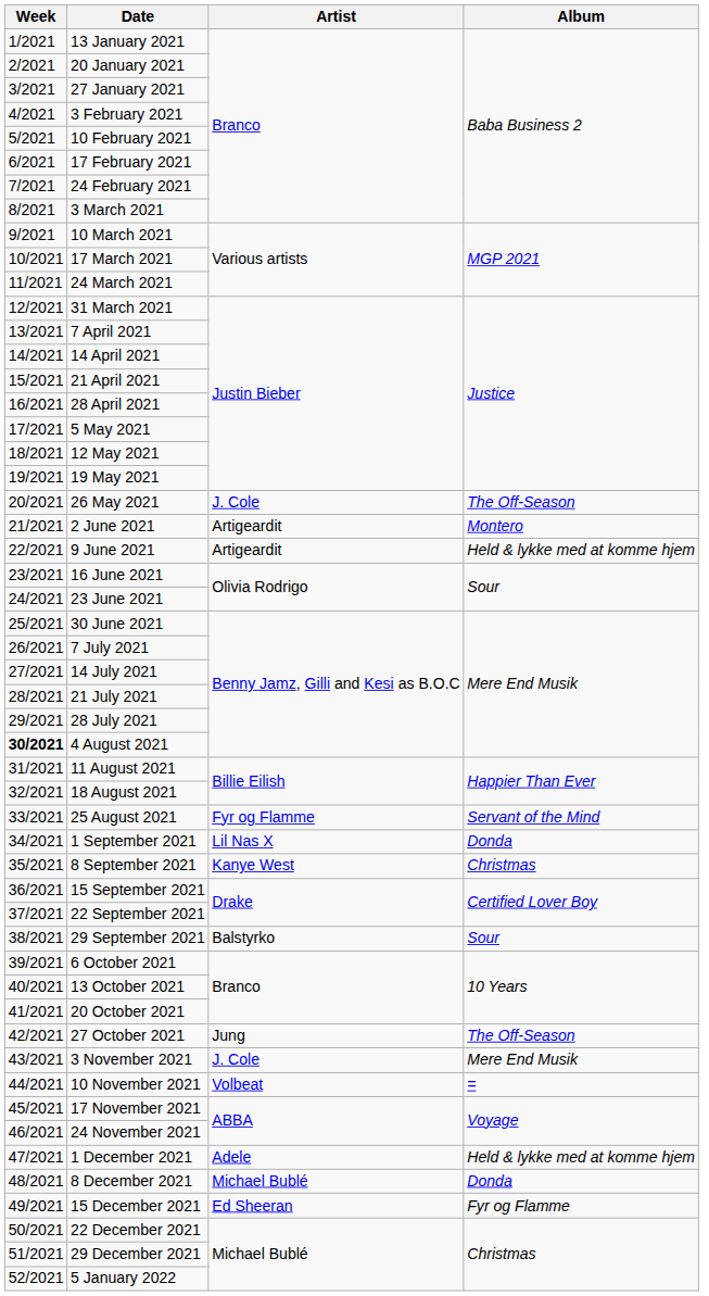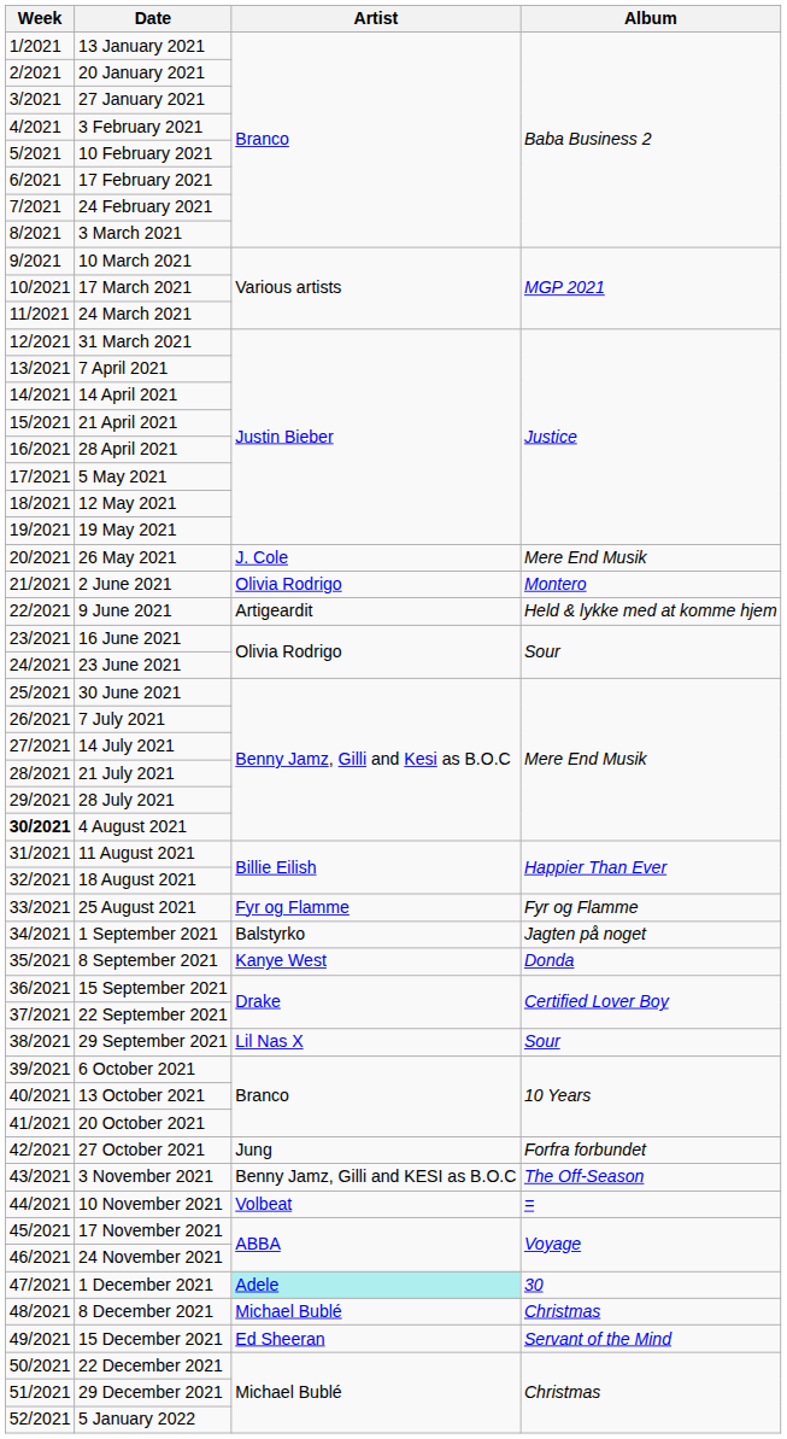 <table class="sortable wikitable">
 <tr>
 <th scope="col">Week</th>
 <th scope="col">Date</th>
 <th scope="col">Artist</th>
 <th scope="col">Album</th>
 </tr>
 <tr>
 <td>1/2021</td>
 <td>13 January 2021</td>
 <td rowspan="8"><a href='#'>Branco</a></td>
 <td rowspan="8"><em>Baba Business 2</em></td>
 </tr>
 <tr>
 <td>2/2021</td>
 <td>20 January 2021</td>
 </tr>
 <tr>
 <td>3/2021</td>
 <td>27 January 2021</td>
 </tr>
 <tr>
 <td>4/2021</td>
 <td>3 February 2021</td>
 </tr>
 <tr>
 <td>5/2021</td>
 <td>10 February 2021</td>
 </tr>
 <tr>
 <td>6/2021</td>
 <td>17 February 2021</td>
 </tr>
 <tr>
 <td>7/2021</td>
 <td>24 February 2021</td>
 </tr>
 <tr>
 <td>8/2021</td>
 <td>3 March 2021</td>
 </tr>
 <tr>
 <td>9/2021</td>
 <td>10 March 2021</td>
 <td rowspan="3">Various artists</td>
 <td rowspan="3"><em><a href='#'>MGP 2021</a></em></td>
 </tr>
 <tr>
 <td>10/2021</td>
 <td>17 March 2021</td>
 </tr>
 <tr>
 <td>11/2021</td>
 <td>24 March 2021</td>
 </tr>
 <tr>
 <td>12/2021</td>
 <td>31 March 2021</td>
 <td rowspan="8"><a href='#'>Justin Bieber</a></td>
 <td rowspan="8"><em><a href='#'>Justice</a></em></td>
 </tr>
 <tr>
 <td>13/2021</td>
 <td>7 April 2021</td>
 </tr>
 <tr>
 <td>14/2021</td>
 <td>14 April 2021</td>
 </tr>
 <tr>
 <td>15/2021</td>
 <td>21 April 2021</td>
 </tr>
 <tr>
 <td>16/2021</td>
 <td>28 April 2021</td>
 </tr>
 <tr>
 <td>17/2021</td>
 <td>5 May 2021</td>
 </tr>
 <tr>
 <td>18/2021</td>
 <td>12 May 2021</td>
 </tr>
 <tr>
 <td>19/2021</td>
 <td>19 May 2021</td>
 </tr>
 <tr>
 <td>20/2021</td>
 <td>26 May 2021</td>
 <td><a href='#'>J. Cole</a></td>
-<td><em><a href='#'>The Off-Season</a></em></td>
+<td><em>Mere End Musik</em></td>
 </tr>
 <tr>
 <td>21/2021</td>
 <td>2 June 2021</td>
-<td>Artigeardit</td>
+<td><a href='#'>Olivia Rodrigo</a></td>
 <td><em><a href='#'>Montero</a></em></td>
 </tr>
 <tr>
 <td>22/2021</td>
 <td>9 June 2021</td>
 <td>Artigeardit</td>
 <td><em>Held & lykke med at komme hjem</em></td>
 </tr>
 <tr>
 <td>23/2021</td>
 <td>16 June 2021</td>
 <td rowspan="2">Olivia Rodrigo</td>
 <td rowspan="2"><em>Sour</em></td>
 </tr>
 <tr>
 <td>24/2021</td>
 <td>23 June 2021</td>
 </tr>
 <tr>
 <td>25/2021</td>
 <td>30 June 2021</td>
 <td rowspan="6"><a href='#'>Benny Jamz</a>, <a href='#'>Gilli</a> and <a href='#'>Kesi</a> as B.O.C</td>
 <td rowspan="6"><em>Mere End Musik</em></td>
 </tr>
 <tr>
 <td>26/2021</td>
 <td>7 July 2021</td>
 </tr>
 <tr>
 <td>27/2021</td>
 <td>14 July 2021</td>
 </tr>
 <tr>
 <td>28/2021</td>
 <td>21 July 2021</td>
 </tr>
 <tr>
 <td>29/2021</td>
 <td>28 July 2021</td>
 </tr>
 <tr>
 <td><strong>30/2021</strong></td>
 <td>4 August 2021</td>
 </tr>
 <tr>
 <td>31/2021</td>
 <td>11 August 2021</td>
 <td rowspan="2"><a href='#'>Billie Eilish</a></td>
 <td rowspan="2"><em><a href='#'>Happier Than Ever</a></em></td>
 </tr>
 <tr>
 <td>32/2021</td>
 <td>18 August 2021</td>
 </tr>
 <tr>
 <td>33/2021</td>
 <td>25 August 2021</td>
 <td><a href='#'>Fyr og Flamme</a></td>
-<td><em><a href='#'>Servant of the Mind</a></em></td>
+<td><em>Fyr og Flamme</em></td>
 </tr>
 <tr>
 <td>34/2021</td>
 <td>1 September 2021</td>
-<td><a href='#'>Lil Nas X</a></td>
-<td><em><a href='#'>Donda</a></em></td>
+<td>Balstyrko</td>
+<td><em>Jagten på noget</em></td>
 </tr>
 <tr>
 <td>35/2021</td>
 <td>8 September 2021</td>
 <td><a href='#'>Kanye West</a></td>
-<td><em><a href='#'>Christmas</a></em></td>
+<td><em><a href='#'>Donda</a></em></td>
 </tr>
 <tr>
 <td>36/2021</td>
 <td>15 September 2021</td>
 <td rowspan="2"><a href='#'>Drake</a></td>
 <td rowspan="2"><em><a href='#'>Certified Lover Boy</a></em></td>
 </tr>
 <tr>
 <td>37/2021</td>
 <td>22 September 2021</td>
 </tr>
 <tr>
 <td>38/2021</td>
 <td>29 September 2021</td>
-<td>Balstyrko</td>
+<td><a href='#'>Lil Nas X</a></td>
 <td><em><a href='#'>Sour</a></em></td>
 </tr>
 <tr>
 <td>39/2021</td>
 <td>6 October 2021</td>
 <td rowspan="3">Branco</td>
 <td rowspan="3"><em>10 Years</em></td>
 </tr>
 <tr>
 <td>40/2021</td>
 <td>13 October 2021</td>
 </tr>
 <tr>
 <td>41/2021</td>
 <td>20 October 2021</td>
 </tr>
 <tr>
 <td>42/2021</td>
 <td>27 October 2021</td>
 <td>Jung</td>
-<td><em><a href='#'>The Off-Season</a></em></td>
+<td><em>Forfra forbundet</em></td>
 </tr>
 <tr>
 <td>43/2021</td>
 <td>3 November 2021</td>
-<td><a href='#'>J. Cole</a></td>
-<td><em>Mere End Musik</em></td>
+<td>Benny Jamz, Gilli and KESI as B.O.C</td>
+<td><em><a href='#'>The Off-Season</a></em></td>
 </tr>
 <tr>
 <td>44/2021</td>
 <td>10 November 2021</td>
 <td><a href='#'>Volbeat</a></td>
 <td><em><a href='#'>=</a></em></td>
 </tr>
 <tr>
 <td>45/2021</td>
 <td>17 November 2021</td>
 <td rowspan="2"><a href='#'>ABBA</a></td>
 <td rowspan="2"><em><a href='#'>Voyage</a></em></td>
 </tr>
 <tr>
 <td>46/2021</td>
 <td>24 November 2021</td>
 </tr>
 <tr>
 <td>47/2021</td>
 <td>1 December 2021</td>
-<td><a href='#'>Adele</a></td>
-<td><em>Held & lykke med at komme hjem</em></td>
+<td style="background: paleturquoise;"><a href='#'>Adele</a></td>
+<td><em><a href='#'>30</a></em></td>
 </tr>
 <tr>
 <td>48/2021</td>
 <td>8 December 2021</td>
 <td><a href='#'>Michael Bublé</a></td>
-<td><em><a href='#'>Donda</a></em></td>
+<td><em><a href='#'>Christmas</a></em></td>
 </tr>
 <tr>
 <td>49/2021</td>
 <td>15 December 2021</td>
 <td><a href='#'>Ed Sheeran</a></td>
-<td><em>Fyr og Flamme</em></td>
+<td><em><a href='#'>Servant of the Mind</a></em></td>
 </tr>
 <tr>
 <td>50/2021</td>
 <td>22 December 2021</td>
 <td rowspan="3">Michael Bublé</td>
 <td rowspan="3"><em>Christmas</em></td>
 </tr>
 <tr>
 <td>51/2021</td>
 <td>29 December 2021</td>
 </tr>
 <tr>
 <td>52/2021</td>
 <td>5 January 2022</td>
 </tr>
 </table>
